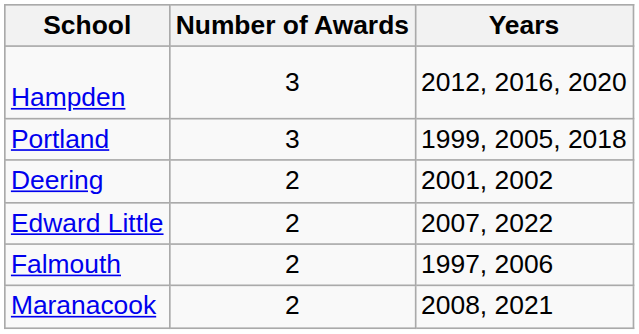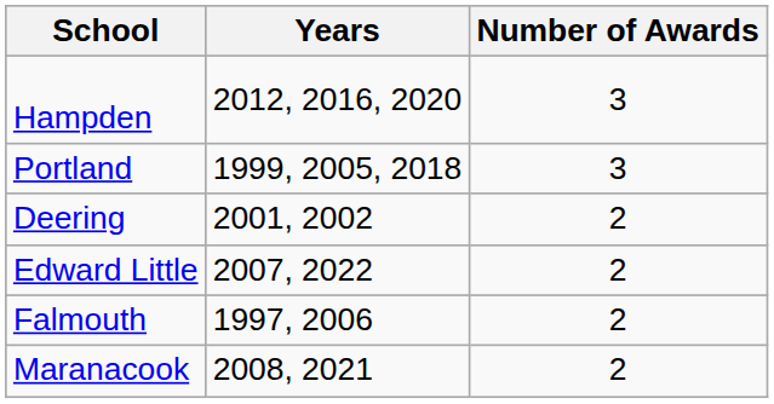 <table class="wikitable sortable">
 <tr>
 <th>School</th>
+<th>Years</th>
 <th>Number of Awards</th>
-<th>Years</th>
 </tr>
 <tr>
 <td><br><a href='#'>Hampden</a></td>
+<td>2012, 2016, 2020</td>
 <td align=center>3</td>
-<td>2012, 2016, 2020</td>
 </tr>
 <tr>
 <td><a href='#'>Portland</a></td>
+<td>1999, 2005, 2018</td>
 <td align=center>3</td>
-<td>1999, 2005, 2018</td>
 </tr>
 <tr>
 <td><a href='#'>Deering</a></td>
+<td>2001, 2002</td>
 <td align=center>2</td>
-<td>2001, 2002</td>
 </tr>
 <tr>
 <td><a href='#'>Edward Little</a></td>
+<td>2007, 2022</td>
 <td align=center>2</td>
-<td>2007, 2022</td>
 </tr>
 <tr>
 <td><a href='#'>Falmouth</a></td>
+<td>1997, 2006</td>
 <td align=center>2</td>
-<td>1997, 2006</td>
 </tr>
 <tr>
 <td><a href='#'>Maranacook</a></td>
+<td>2008, 2021</td>
 <td align=center>2</td>
-<td>2008, 2021</td>
 </tr>
 </table>
